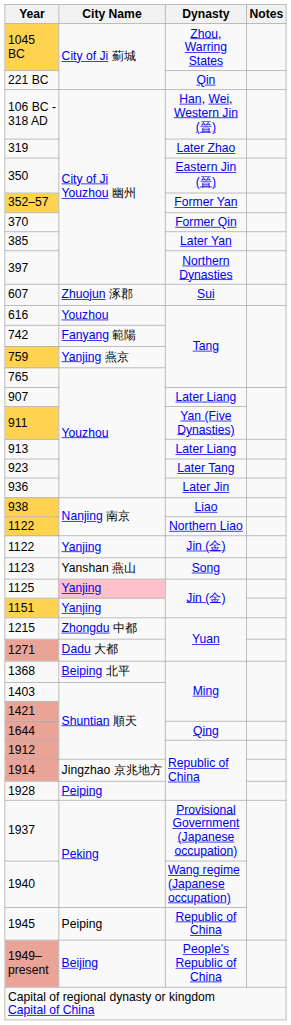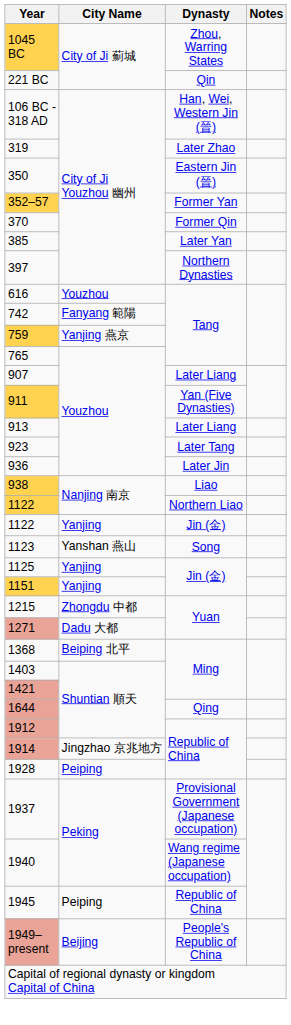 <table class="wikitable mw-collapsible" style="float: right; margin-left:1em;">
 <tr>
 <th>Year</th>
 <th>City Name</th>
 <th style="width: 100px;">Dynasty</th>
 <th>Notes</th>
 </tr>
 <tr>
 <td style="background:#FFD350;"> 1045<br>BC</td>
 <td rowspan=2><a href='#'>City of Ji</a> 薊城</td>
 <td style="text-align: center;"><a href='#'>Zhou</a>,<br><a href='#'>Warring States</a></td>
 <td></td>
 </tr>
 <tr>
 <td>221 BC</td>
 <td style="text-align: center;"><a href='#'>Qin</a></td>
 <td></td>
 </tr>
 <tr>
 <td>106 BC - <br> 318 AD</td>
 <td rowspan=7><a href='#'>City of Ji</a><br><a href='#'>Youzhou</a> 幽州</td>
 <td style="text-align: center;"><a href='#'>Han</a>, <a href='#'>Wei</a>, <a href='#'>Western Jin (晉)</a></td>
 <td></td>
 </tr>
 <tr>
 <td>319</td>
 <td style="text-align: center;"><a href='#'>Later Zhao</a></td>
 <td></td>
 </tr>
 <tr>
 <td>350</td>
 <td style="text-align: center;"><a href='#'>Eastern Jin (晉)</a></td>
 <td></td>
 </tr>
 <tr>
 <td style="background:#FFD350;">352–57</td>
 <td style="text-align: center;"><a href='#'>Former Yan</a></td>
 <td></td>
 </tr>
 <tr>
 <td>370</td>
 <td style="text-align: center;"><a href='#'>Former Qin</a></td>
 <td></td>
 </tr>
 <tr>
 <td>385</td>
 <td style="text-align: center;"><a href='#'>Later Yan</a></td>
 <td></td>
 </tr>
 <tr>
 <td>397</td>
 <td style="text-align: center;"><a href='#'>Northern Dynasties</a></td>
-<td></td>
-</tr>
-<tr>
-<td>607</td>
-<td><a href='#'>Zhuojun</a> 涿郡</td>
-<td style="text-align: center;"><a href='#'>Sui</a></td>
 <td></td>
 </tr>
 <tr>
 <td>616</td>
 <td><a href='#'>Youzhou</a></td>
 <td rowspan=4 style="text-align: center;"><a href='#'>Tang</a></td>
 <td rowspan=4></td>
 </tr>
 <tr>
 <td>742</td>
 <td><a href='#'>Fanyang</a> 範陽</td>
 </tr>
 <tr>
 <td style="background:#FFD350;">759</td>
 <td><a href='#'>Yanjing</a> 燕京</td>
 </tr>
 <tr>
 <td>765</td>
 <td rowspan=6><a href='#'>Youzhou</a></td>
 </tr>
 <tr>
 <td>907</td>
 <td style="text-align: center;"><a href='#'>Later Liang</a></td>
 <td rowspan=2></td>
 </tr>
 <tr>
 <td style="background:#FFD350;">911</td>
 <td style="text-align: center;"><a href='#'>Yan (Five Dynasties)</a></td>
 </tr>
 <tr>
 <td>913</td>
 <td style="text-align: center;"><a href='#'>Later Liang</a></td>
 <td></td>
 </tr>
 <tr>
 <td>923</td>
 <td style="text-align: center;"><a href='#'>Later Tang</a></td>
 <td></td>
 </tr>
 <tr>
 <td>936</td>
 <td style="text-align: center;"><a href='#'>Later Jin</a></td>
 <td></td>
 </tr>
 <tr>
 <td style="background:#FFD350;">938</td>
 <td rowspan=2><a href='#'>Nanjing</a> 南京</td>
 <td style="text-align: center;"><a href='#'>Liao</a></td>
 <td></td>
 </tr>
 <tr>
 <td rowspan=2; style="background:#FFD350;">1122</td>
 <td style="text-align: center;"><a href='#'>Northern Liao</a></td>
 <td></td>
 </tr>
 <tr>
 <td rowspan=2><a href='#'>Yanjing</a></td>
 <td rowspan=2; style="text-align: center;"><a href='#'>Jin (金)</a></td>
 <td rowspan=2></td>
 </tr>
 <tr>
 <td>1122</td>
 </tr>
 <tr>
 <td>1123</td>
 <td>Yanshan 燕山</td>
 <td style="text-align: center;"><a href='#'>Song</a></td>
 <td></td>
 </tr>
 <tr>
 <td>1125</td>
-<td style="background: pink;"><a href='#'>Yanjing</a></td>
+<td><a href='#'>Yanjing</a></td>
 <td rowspan=2 style="text-align: center;"><a href='#'>Jin (金)</a></td>
 <td></td>
 </tr>
 <tr>
 <td style="background:#FFD350;">1151</td>
 <td><a href='#'>Yanjing</a></td>
 <td></td>
 </tr>
 <tr>
 <td>1215</td>
 <td><a href='#'>Zhongdu</a> 中都</td>
 <td rowspan=2 style="text-align: center;"><a href='#'>Yuan</a></td>
 <td></td>
 </tr>
 <tr>
 <td style="background:#EAA397;">1271</td>
 <td><a href='#'>Dadu</a> 大都</td>
 <td></td>
 </tr>
 <tr>
 <td>1368</td>
 <td><a href='#'>Beiping</a> 北平</td>
 <td rowspan=3 style="text-align: center;"><a href='#'>Ming</a></td>
 <td rowspan=3></td>
 </tr>
 <tr>
 <td>1403</td>
 <td rowspan=4><a href='#'>Shuntian</a> 順天</td>
 </tr>
 <tr>
 <td style="background:#EAA397;">1421</td>
 </tr>
 <tr>
 <td style="background:#EAA397;">1644</td>
 <td style="text-align: center;"><a href='#'>Qing</a></td>
 <td></td>
 </tr>
 <tr>
 <td style="background:#EAA397;">1912</td>
 <td rowspan="3"><a href='#'>Republic of China</a></td>
 <td></td>
 </tr>
 <tr>
 <td style="background:#EAA397;">1914</td>
 <td>Jingzhao 京兆地方</td>
 <td></td>
 </tr>
 <tr>
 <td>1928</td>
 <td><a href='#'>Peiping</a></td>
 <td></td>
 </tr>
 <tr>
 <td>1937</td>
 <td rowspan="2"><a href='#'>Peking</a></td>
 <td style="text-align: center;"><a href='#'>Provisional Government (Japanese occupation)</a></td>
 <td rowspan="3"></td>
 </tr>
 <tr>
 <td>1940</td>
 <td><a href='#'>Wang regime (Japanese occupation)</a></td>
 </tr>
 <tr>
 <td>1945</td>
 <td>Peiping</td>
 <td style="text-align: center;"><a href='#'>Republic of China</a></td>
 </tr>
 <tr>
 <td style="background:#EAA397;">1949–<br>present</td>
 <td><a href='#'>Beijing</a></td>
 <td style="text-align: center;"><a href='#'>People's Republic of China</a></td>
 <td></td>
 </tr>
 <tr>
 <td colspan=4> Capital of regional dynasty or kingdom<br> <a href='#'>Capital of China</a></td>
 </tr>
 </table>
